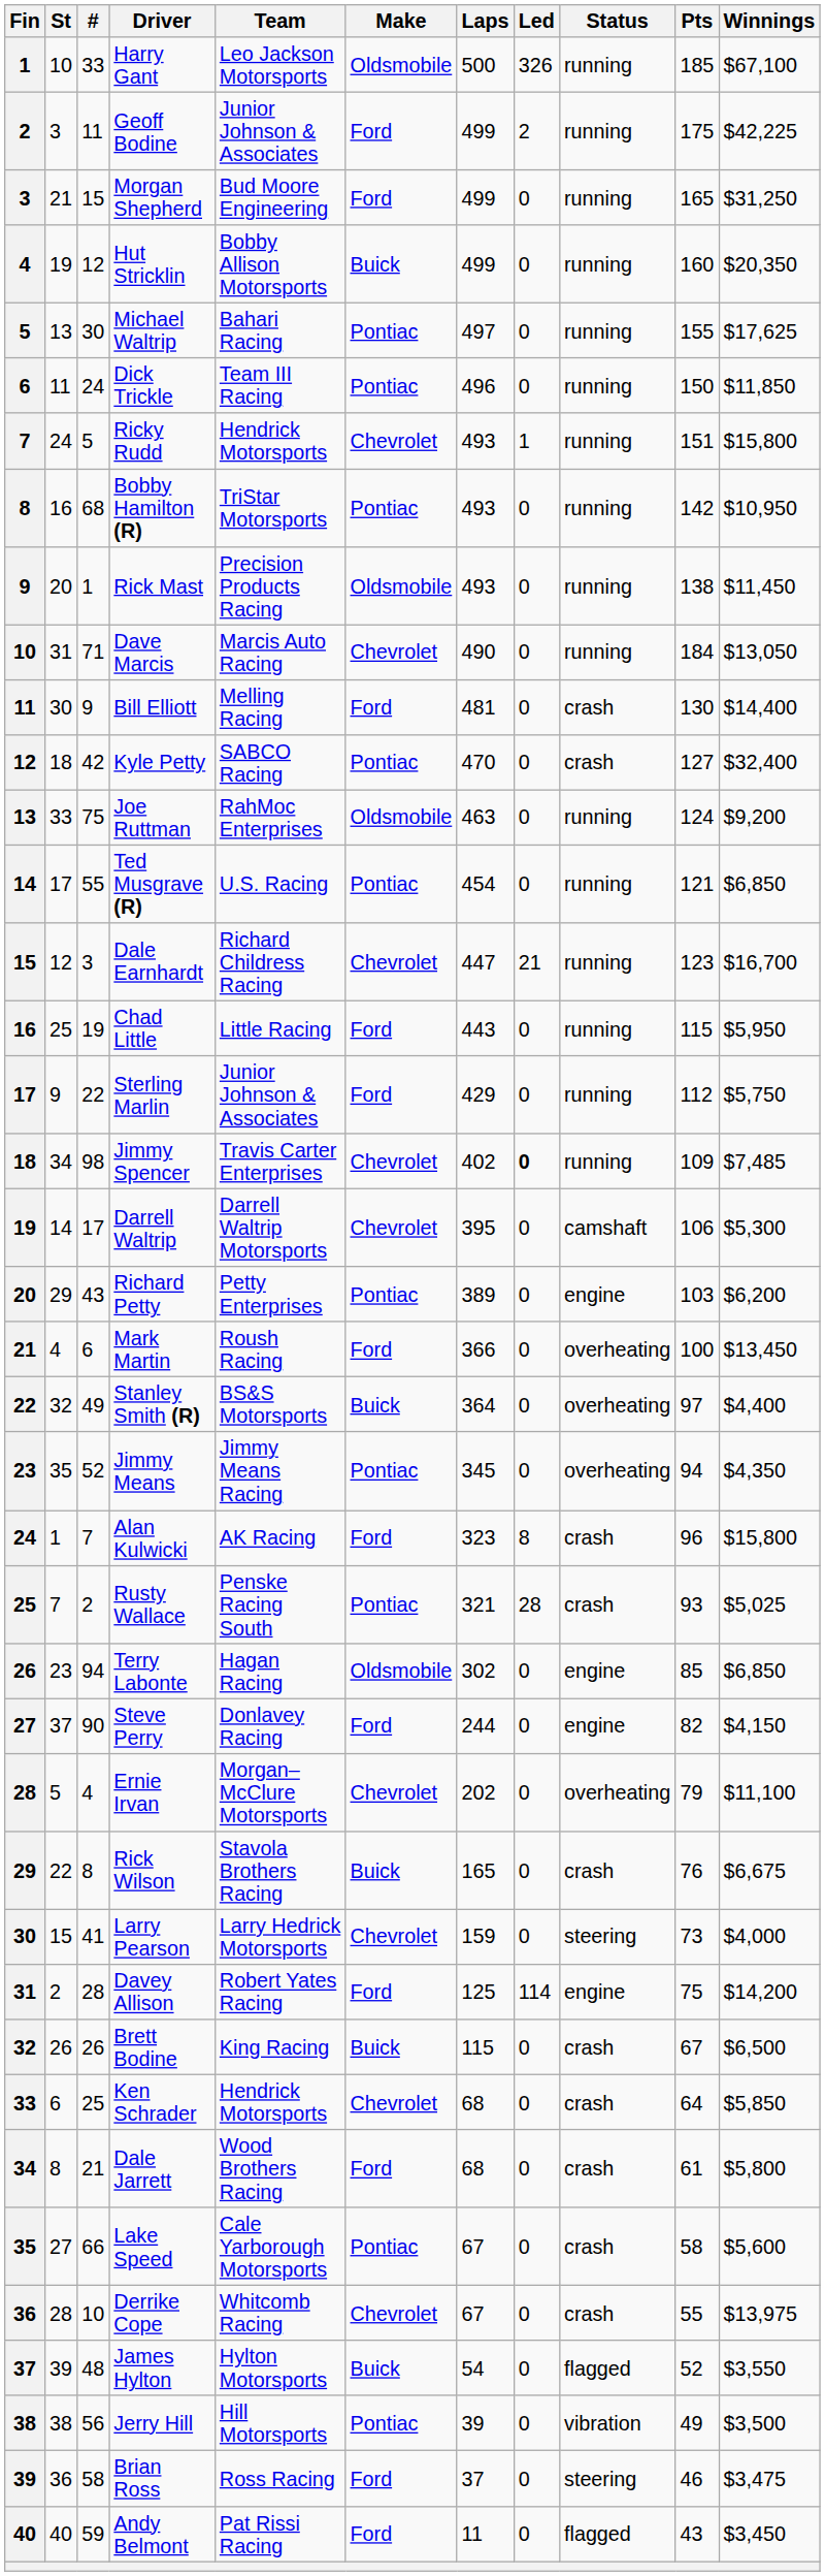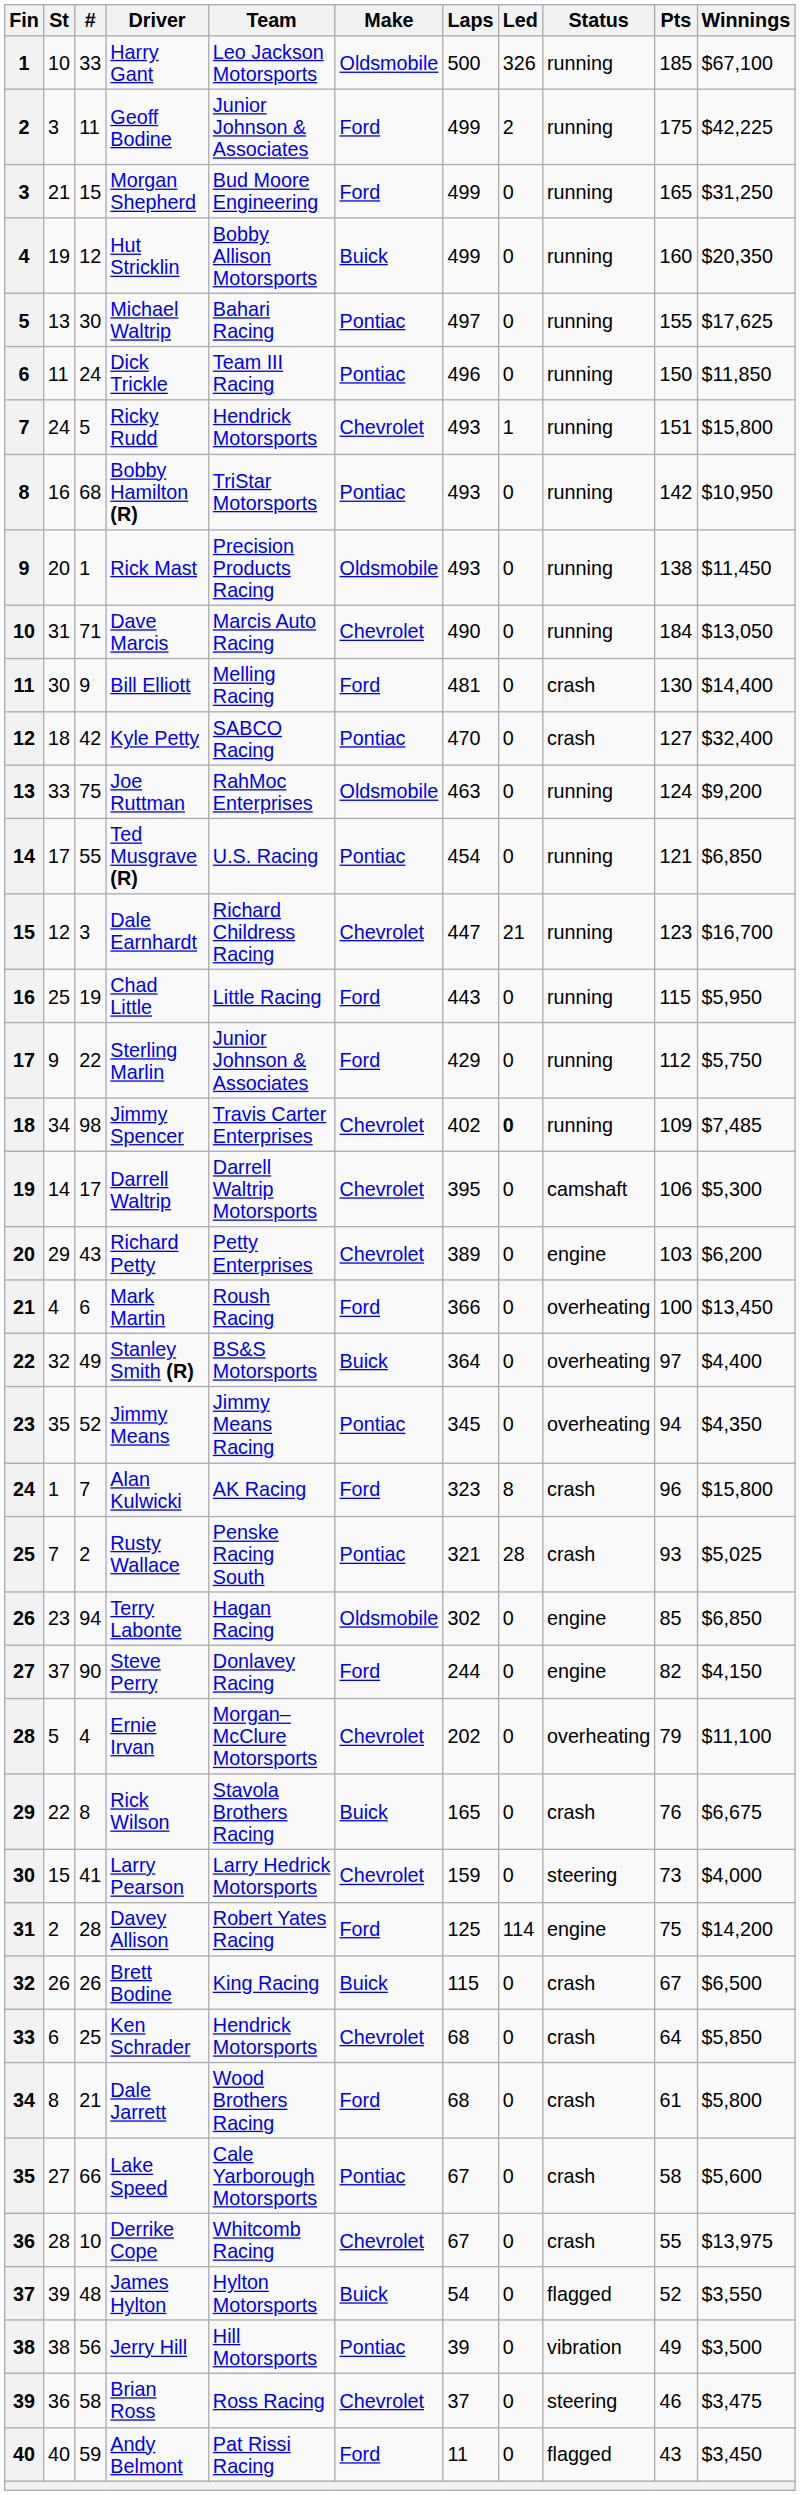 <table class="wikitable" style="font-size:95%">
 <tr>
 <th>Fin</th>
 <th>St</th>
 <th>#</th>
 <th>Driver</th>
 <th>Team</th>
 <th>Make</th>
 <th>Laps</th>
 <th>Led</th>
 <th>Status</th>
 <th>Pts</th>
 <th>Winnings</th>
 </tr>
 <tr>
 <th>1</th>
 <td>10</td>
 <td>33</td>
 <td><a href='#'>Harry Gant</a></td>
 <td><a href='#'>Leo Jackson Motorsports</a></td>
 <td><a href='#'>Oldsmobile</a></td>
 <td>500</td>
 <td>326</td>
 <td>running</td>
 <td>185</td>
 <td>$67,100</td>
 </tr>
 <tr>
 <th>2</th>
 <td>3</td>
 <td>11</td>
 <td><a href='#'>Geoff Bodine</a></td>
 <td><a href='#'>Junior Johnson & Associates</a></td>
 <td><a href='#'>Ford</a></td>
 <td>499</td>
 <td>2</td>
 <td>running</td>
 <td>175</td>
 <td>$42,225</td>
 </tr>
 <tr>
 <th>3</th>
 <td>21</td>
 <td>15</td>
 <td><a href='#'>Morgan Shepherd</a></td>
 <td><a href='#'>Bud Moore Engineering</a></td>
 <td><a href='#'>Ford</a></td>
 <td>499</td>
 <td>0</td>
 <td>running</td>
 <td>165</td>
 <td>$31,250</td>
 </tr>
 <tr>
 <th>4</th>
 <td>19</td>
 <td>12</td>
 <td><a href='#'>Hut Stricklin</a></td>
 <td><a href='#'>Bobby Allison Motorsports</a></td>
 <td><a href='#'>Buick</a></td>
 <td>499</td>
 <td>0</td>
 <td>running</td>
 <td>160</td>
 <td>$20,350</td>
 </tr>
 <tr>
 <th>5</th>
 <td>13</td>
 <td>30</td>
 <td><a href='#'>Michael Waltrip</a></td>
 <td><a href='#'>Bahari Racing</a></td>
 <td><a href='#'>Pontiac</a></td>
 <td>497</td>
 <td>0</td>
 <td>running</td>
 <td>155</td>
 <td>$17,625</td>
 </tr>
 <tr>
 <th>6</th>
 <td>11</td>
 <td>24</td>
 <td><a href='#'>Dick Trickle</a></td>
 <td><a href='#'>Team III Racing</a></td>
 <td><a href='#'>Pontiac</a></td>
 <td>496</td>
 <td>0</td>
 <td>running</td>
 <td>150</td>
 <td>$11,850</td>
 </tr>
 <tr>
 <th>7</th>
 <td>24</td>
 <td>5</td>
 <td><a href='#'>Ricky Rudd</a></td>
 <td><a href='#'>Hendrick Motorsports</a></td>
 <td><a href='#'>Chevrolet</a></td>
 <td>493</td>
 <td>1</td>
 <td>running</td>
 <td>151</td>
 <td>$15,800</td>
 </tr>
 <tr>
 <th>8</th>
 <td>16</td>
 <td>68</td>
 <td><a href='#'>Bobby Hamilton</a> <strong>(R)</strong></td>
 <td><a href='#'>TriStar Motorsports</a></td>
 <td><a href='#'>Pontiac</a></td>
 <td>493</td>
 <td>0</td>
 <td>running</td>
 <td>142</td>
 <td>$10,950</td>
 </tr>
 <tr>
 <th>9</th>
 <td>20</td>
 <td>1</td>
 <td><a href='#'>Rick Mast</a></td>
 <td><a href='#'>Precision Products Racing</a></td>
 <td><a href='#'>Oldsmobile</a></td>
 <td>493</td>
 <td>0</td>
 <td>running</td>
 <td>138</td>
 <td>$11,450</td>
 </tr>
 <tr>
 <th>10</th>
 <td>31</td>
 <td>71</td>
 <td><a href='#'>Dave Marcis</a></td>
 <td><a href='#'>Marcis Auto Racing</a></td>
 <td><a href='#'>Chevrolet</a></td>
 <td>490</td>
 <td>0</td>
 <td>running</td>
 <td>184</td>
 <td>$13,050</td>
 </tr>
 <tr>
 <th>11</th>
 <td>30</td>
 <td>9</td>
 <td><a href='#'>Bill Elliott</a></td>
 <td><a href='#'>Melling Racing</a></td>
 <td><a href='#'>Ford</a></td>
 <td>481</td>
 <td>0</td>
 <td>crash</td>
 <td>130</td>
 <td>$14,400</td>
 </tr>
 <tr>
 <th>12</th>
 <td>18</td>
 <td>42</td>
 <td><a href='#'>Kyle Petty</a></td>
 <td><a href='#'>SABCO Racing</a></td>
 <td><a href='#'>Pontiac</a></td>
 <td>470</td>
 <td>0</td>
 <td>crash</td>
 <td>127</td>
 <td>$32,400</td>
 </tr>
 <tr>
 <th>13</th>
 <td>33</td>
 <td>75</td>
 <td><a href='#'>Joe Ruttman</a></td>
 <td><a href='#'>RahMoc Enterprises</a></td>
 <td><a href='#'>Oldsmobile</a></td>
 <td>463</td>
 <td>0</td>
 <td>running</td>
 <td>124</td>
 <td>$9,200</td>
 </tr>
 <tr>
 <th>14</th>
 <td>17</td>
 <td>55</td>
 <td><a href='#'>Ted Musgrave</a> <strong>(R)</strong></td>
 <td><a href='#'>U.S. Racing</a></td>
 <td><a href='#'>Pontiac</a></td>
 <td>454</td>
 <td>0</td>
 <td>running</td>
 <td>121</td>
 <td>$6,850</td>
 </tr>
 <tr>
 <th>15</th>
 <td>12</td>
 <td>3</td>
 <td><a href='#'>Dale Earnhardt</a></td>
 <td><a href='#'>Richard Childress Racing</a></td>
 <td><a href='#'>Chevrolet</a></td>
 <td>447</td>
 <td>21</td>
 <td>running</td>
 <td>123</td>
 <td>$16,700</td>
 </tr>
 <tr>
 <th>16</th>
 <td>25</td>
 <td>19</td>
 <td><a href='#'>Chad Little</a></td>
 <td><a href='#'>Little Racing</a></td>
 <td><a href='#'>Ford</a></td>
 <td>443</td>
 <td>0</td>
 <td>running</td>
 <td>115</td>
 <td>$5,950</td>
 </tr>
 <tr>
 <th>17</th>
 <td>9</td>
 <td>22</td>
 <td><a href='#'>Sterling Marlin</a></td>
 <td><a href='#'>Junior Johnson & Associates</a></td>
 <td><a href='#'>Ford</a></td>
 <td>429</td>
 <td>0</td>
 <td>running</td>
 <td>112</td>
 <td>$5,750</td>
 </tr>
 <tr>
 <th>18</th>
 <td>34</td>
 <td>98</td>
 <td><a href='#'>Jimmy Spencer</a></td>
 <td><a href='#'>Travis Carter Enterprises</a></td>
 <td><a href='#'>Chevrolet</a></td>
 <td>402</td>
 <td><strong>0</strong></td>
 <td>running</td>
 <td>109</td>
 <td>$7,485</td>
 </tr>
 <tr>
 <th>19</th>
 <td>14</td>
 <td>17</td>
 <td><a href='#'>Darrell Waltrip</a></td>
 <td><a href='#'>Darrell Waltrip Motorsports</a></td>
 <td><a href='#'>Chevrolet</a></td>
 <td>395</td>
 <td>0</td>
 <td>camshaft</td>
 <td>106</td>
 <td>$5,300</td>
 </tr>
 <tr>
 <th>20</th>
 <td>29</td>
 <td>43</td>
 <td><a href='#'>Richard Petty</a></td>
 <td><a href='#'>Petty Enterprises</a></td>
-<td><a href='#'>Pontiac</a></td>
+<td><a href='#'>Chevrolet</a></td>
 <td>389</td>
 <td>0</td>
 <td>engine</td>
 <td>103</td>
 <td>$6,200</td>
 </tr>
 <tr>
 <th>21</th>
 <td>4</td>
 <td>6</td>
 <td><a href='#'>Mark Martin</a></td>
 <td><a href='#'>Roush Racing</a></td>
 <td><a href='#'>Ford</a></td>
 <td>366</td>
 <td>0</td>
 <td>overheating</td>
 <td>100</td>
 <td>$13,450</td>
 </tr>
 <tr>
 <th>22</th>
 <td>32</td>
 <td>49</td>
 <td><a href='#'>Stanley Smith</a> <strong>(R)</strong></td>
 <td><a href='#'>BS&S Motorsports</a></td>
 <td><a href='#'>Buick</a></td>
 <td>364</td>
 <td>0</td>
 <td>overheating</td>
 <td>97</td>
 <td>$4,400</td>
 </tr>
 <tr>
 <th>23</th>
 <td>35</td>
 <td>52</td>
 <td><a href='#'>Jimmy Means</a></td>
 <td><a href='#'>Jimmy Means Racing</a></td>
 <td><a href='#'>Pontiac</a></td>
 <td>345</td>
 <td>0</td>
 <td>overheating</td>
 <td>94</td>
 <td>$4,350</td>
 </tr>
 <tr>
 <th>24</th>
 <td>1</td>
 <td>7</td>
 <td><a href='#'>Alan Kulwicki</a></td>
 <td><a href='#'>AK Racing</a></td>
 <td><a href='#'>Ford</a></td>
 <td>323</td>
 <td>8</td>
 <td>crash</td>
 <td>96</td>
 <td>$15,800</td>
 </tr>
 <tr>
 <th>25</th>
 <td>7</td>
 <td>2</td>
 <td><a href='#'>Rusty Wallace</a></td>
 <td><a href='#'>Penske Racing South</a></td>
 <td><a href='#'>Pontiac</a></td>
 <td>321</td>
 <td>28</td>
 <td>crash</td>
 <td>93</td>
 <td>$5,025</td>
 </tr>
 <tr>
 <th>26</th>
 <td>23</td>
 <td>94</td>
 <td><a href='#'>Terry Labonte</a></td>
 <td><a href='#'>Hagan Racing</a></td>
 <td><a href='#'>Oldsmobile</a></td>
 <td>302</td>
 <td>0</td>
 <td>engine</td>
 <td>85</td>
 <td>$6,850</td>
 </tr>
 <tr>
 <th>27</th>
 <td>37</td>
 <td>90</td>
 <td><a href='#'>Steve Perry</a></td>
 <td><a href='#'>Donlavey Racing</a></td>
 <td><a href='#'>Ford</a></td>
 <td>244</td>
 <td>0</td>
 <td>engine</td>
 <td>82</td>
 <td>$4,150</td>
 </tr>
 <tr>
 <th>28</th>
 <td>5</td>
 <td>4</td>
 <td><a href='#'>Ernie Irvan</a></td>
 <td><a href='#'>Morgan–McClure Motorsports</a></td>
 <td><a href='#'>Chevrolet</a></td>
 <td>202</td>
 <td>0</td>
 <td>overheating</td>
 <td>79</td>
 <td>$11,100</td>
 </tr>
 <tr>
 <th>29</th>
 <td>22</td>
 <td>8</td>
 <td><a href='#'>Rick Wilson</a></td>
 <td><a href='#'>Stavola Brothers Racing</a></td>
 <td><a href='#'>Buick</a></td>
 <td>165</td>
 <td>0</td>
 <td>crash</td>
 <td>76</td>
 <td>$6,675</td>
 </tr>
 <tr>
 <th>30</th>
 <td>15</td>
 <td>41</td>
 <td><a href='#'>Larry Pearson</a></td>
 <td><a href='#'>Larry Hedrick Motorsports</a></td>
 <td><a href='#'>Chevrolet</a></td>
 <td>159</td>
 <td>0</td>
 <td>steering</td>
 <td>73</td>
 <td>$4,000</td>
 </tr>
 <tr>
 <th>31</th>
 <td>2</td>
 <td>28</td>
 <td><a href='#'>Davey Allison</a></td>
 <td><a href='#'>Robert Yates Racing</a></td>
 <td><a href='#'>Ford</a></td>
 <td>125</td>
 <td>114</td>
 <td>engine</td>
 <td>75</td>
 <td>$14,200</td>
 </tr>
 <tr>
 <th>32</th>
 <td>26</td>
 <td>26</td>
 <td><a href='#'>Brett Bodine</a></td>
 <td><a href='#'>King Racing</a></td>
 <td><a href='#'>Buick</a></td>
 <td>115</td>
 <td>0</td>
 <td>crash</td>
 <td>67</td>
 <td>$6,500</td>
 </tr>
 <tr>
 <th>33</th>
 <td>6</td>
 <td>25</td>
 <td><a href='#'>Ken Schrader</a></td>
 <td><a href='#'>Hendrick Motorsports</a></td>
 <td><a href='#'>Chevrolet</a></td>
 <td>68</td>
 <td>0</td>
 <td>crash</td>
 <td>64</td>
 <td>$5,850</td>
 </tr>
 <tr>
 <th>34</th>
 <td>8</td>
 <td>21</td>
 <td><a href='#'>Dale Jarrett</a></td>
 <td><a href='#'>Wood Brothers Racing</a></td>
 <td><a href='#'>Ford</a></td>
 <td>68</td>
 <td>0</td>
 <td>crash</td>
 <td>61</td>
 <td>$5,800</td>
 </tr>
 <tr>
 <th>35</th>
 <td>27</td>
 <td>66</td>
 <td><a href='#'>Lake Speed</a></td>
 <td><a href='#'>Cale Yarborough Motorsports</a></td>
 <td><a href='#'>Pontiac</a></td>
 <td>67</td>
 <td>0</td>
 <td>crash</td>
 <td>58</td>
 <td>$5,600</td>
 </tr>
 <tr>
 <th>36</th>
 <td>28</td>
 <td>10</td>
 <td><a href='#'>Derrike Cope</a></td>
 <td><a href='#'>Whitcomb Racing</a></td>
 <td><a href='#'>Chevrolet</a></td>
 <td>67</td>
 <td>0</td>
 <td>crash</td>
 <td>55</td>
 <td>$13,975</td>
 </tr>
 <tr>
 <th>37</th>
 <td>39</td>
 <td>48</td>
 <td><a href='#'>James Hylton</a></td>
 <td><a href='#'>Hylton Motorsports</a></td>
 <td><a href='#'>Buick</a></td>
 <td>54</td>
 <td>0</td>
 <td>flagged</td>
 <td>52</td>
 <td>$3,550</td>
 </tr>
 <tr>
 <th>38</th>
 <td>38</td>
 <td>56</td>
 <td><a href='#'>Jerry Hill</a></td>
 <td><a href='#'>Hill Motorsports</a></td>
 <td><a href='#'>Pontiac</a></td>
 <td>39</td>
 <td>0</td>
 <td>vibration</td>
 <td>49</td>
 <td>$3,500</td>
 </tr>
 <tr>
 <th>39</th>
 <td>36</td>
 <td>58</td>
 <td><a href='#'>Brian Ross</a></td>
 <td><a href='#'>Ross Racing</a></td>
-<td><a href='#'>Ford</a></td>
+<td><a href='#'>Chevrolet</a></td>
 <td>37</td>
 <td>0</td>
 <td>steering</td>
 <td>46</td>
 <td>$3,475</td>
 </tr>
 <tr>
 <th>40</th>
 <td>40</td>
 <td>59</td>
 <td><a href='#'>Andy Belmont</a></td>
 <td><a href='#'>Pat Rissi Racing</a></td>
 <td><a href='#'>Ford</a></td>
 <td>11</td>
 <td>0</td>
 <td>flagged</td>
 <td>43</td>
 <td>$3,450</td>
 </tr>
 <tr>
 <th colspan="11"></th>
 </tr>
 </table>
